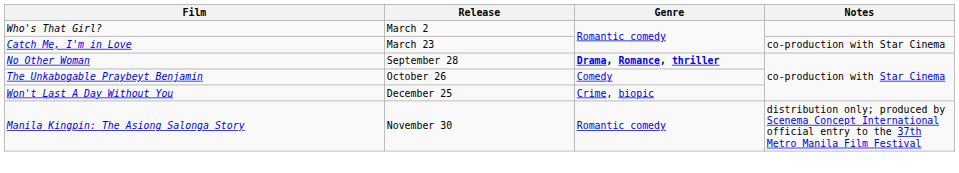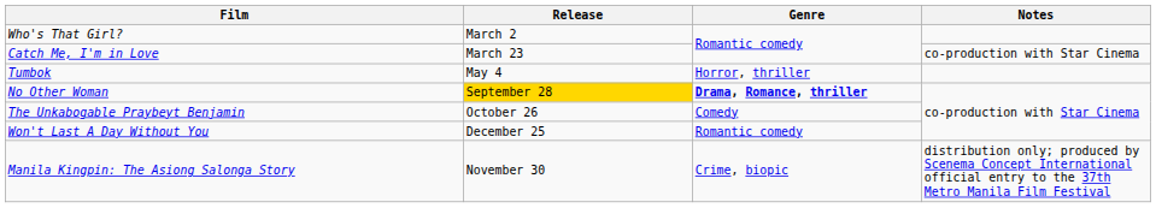 <table class="wikitable sortable">
 <tr>
 <th style="width:30%;">Film</th>
 <th style="width:15%;">Release</th>
 <th style="width:15%;">Genre</th>
 <th style="width:15%;">Notes</th>
 </tr>
 <tr>
 <td><em>Who's That Girl?</em></td>
 <td>March 2</td>
 <td rowspan="2"><a href='#'>Romantic comedy</a></td>
 <td></td>
 </tr>
 <tr>
 <td><em><a href='#'>Catch Me, I'm in Love</a></em></td>
 <td>March 23</td>
 <td>co-production with Star Cinema</td>
 </tr>
 <tr>
+<td><em><a href='#'>Tumbok</a></em></td>
+<td>May 4</td>
+<td><a href='#'>Horror</a>, <a href='#'>thriller</a></td>
+<td></td>
+</tr>
+<tr>
 <td><em><a href='#'>No Other Woman</a></em></td>
-<td>September 28</td>
+<td style="background: gold;">September 28</td>
 <td><strong><a href='#'>Drama</a>, <a href='#'>Romance</a>, <a href='#'>thriller</a></strong></td>
 <td rowspan= "3">co-production with <a href='#'>Star Cinema</a></td>
 </tr>
 <tr>
 <td><em><a href='#'>The Unkabogable Praybeyt Benjamin</a></em></td>
 <td>October 26</td>
 <td><a href='#'>Comedy</a></td>
 </tr>
 <tr>
 <td><em><a href='#'>Won't Last A Day Without You</a></em></td>
 <td>December 25</td>
-<td><a href='#'>Crime</a>, <a href='#'>biopic</a></td>
+<td><a href='#'>Romantic comedy</a></td>
 </tr>
 <tr>
 <td><em><a href='#'>Manila Kingpin: The Asiong Salonga Story</a></em></td>
 <td>November 30</td>
-<td><a href='#'>Romantic comedy</a></td>
+<td><a href='#'>Crime</a>, <a href='#'>biopic</a></td>
 <td>distribution only; produced by <a href='#'>Scenema Concept International</a><br>official entry to the <a href='#'>37th Metro Manila Film Festival</a></td>
 </tr>
 </table>
